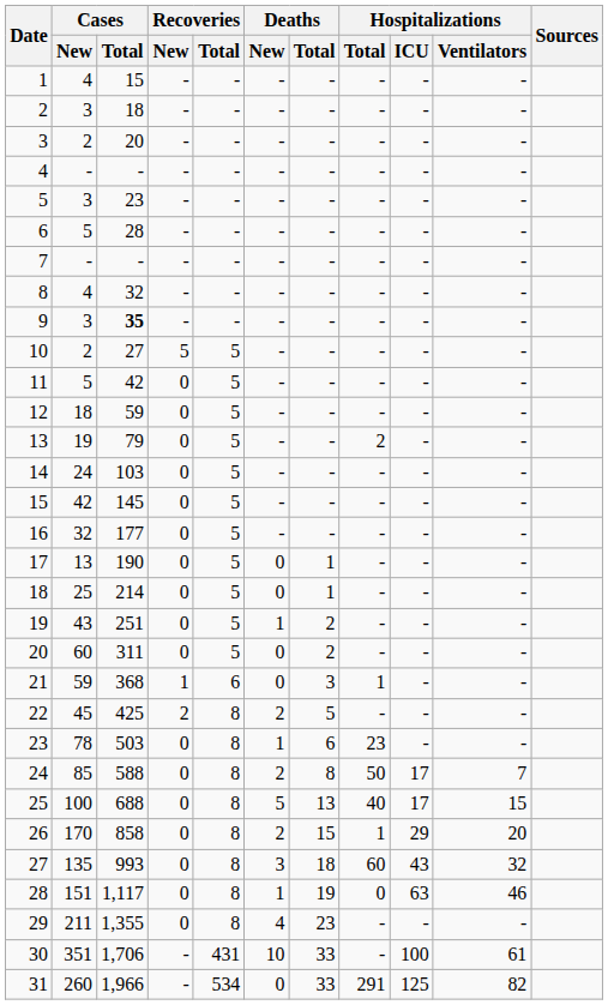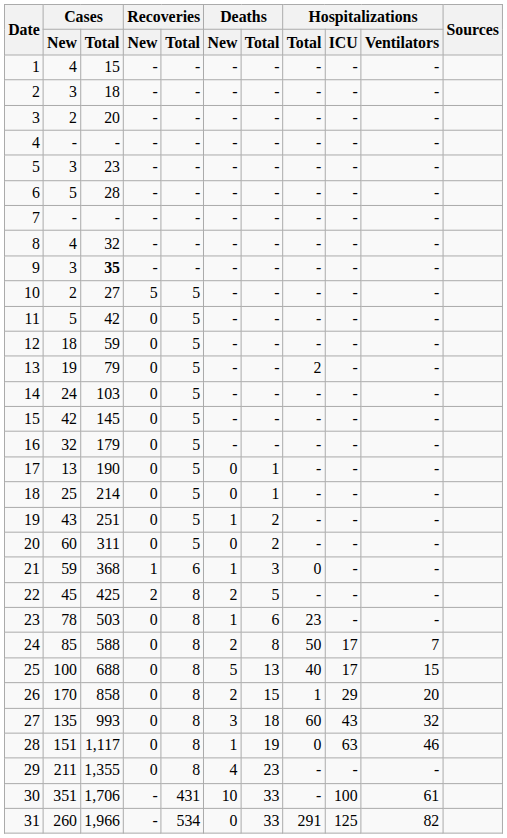 <table class="wikitable sortable mw-collapsible mw-collapsed sticky-header-multi sort-under" style="text-align:right;">
 <tr>
 <th rowspan=2>Date</th>
 <th colspan=2>Cases</th>
 <th colspan=2>Recoveries</th>
 <th colspan=2>Deaths</th>
 <th colspan=3>Hospitalizations</th>
 <th rowspan=2 class="unsortable">Sources</th>
 </tr>
 <tr>
 <th>New</th>
 <th>Total</th>
 <th>New</th>
 <th>Total</th>
 <th>New</th>
 <th>Total</th>
 <th>Total</th>
 <th>ICU</th>
 <th>Ventilators</th>
 </tr>
 <tr>
 <td>1</td>
 <td>4</td>
 <td>15</td>
 <td>-</td>
 <td>-</td>
 <td>-</td>
 <td>-</td>
 <td>-</td>
 <td>-</td>
 <td>-</td>
 <td></td>
 </tr>
 <tr>
 <td>2</td>
 <td>3</td>
 <td>18</td>
 <td>-</td>
 <td>-</td>
 <td>-</td>
 <td>-</td>
 <td>-</td>
 <td>-</td>
 <td>-</td>
 <td></td>
 </tr>
 <tr>
 <td>3</td>
 <td>2</td>
 <td>20</td>
 <td>-</td>
 <td>-</td>
 <td>-</td>
 <td>-</td>
 <td>-</td>
 <td>-</td>
 <td>-</td>
 <td></td>
 </tr>
 <tr>
 <td>4</td>
 <td>-</td>
 <td>-</td>
 <td>-</td>
 <td>-</td>
 <td>-</td>
 <td>-</td>
 <td>-</td>
 <td>-</td>
 <td>-</td>
 <td></td>
 </tr>
 <tr>
 <td>5</td>
 <td>3</td>
 <td>23</td>
 <td>-</td>
 <td>-</td>
 <td>-</td>
 <td>-</td>
 <td>-</td>
 <td>-</td>
 <td>-</td>
 <td></td>
 </tr>
 <tr>
 <td>6</td>
 <td>5</td>
 <td>28</td>
 <td>-</td>
 <td>-</td>
 <td>-</td>
 <td>-</td>
 <td>-</td>
 <td>-</td>
 <td>-</td>
 <td></td>
 </tr>
 <tr>
 <td>7</td>
 <td>-</td>
 <td>-</td>
 <td>-</td>
 <td>-</td>
 <td>-</td>
 <td>-</td>
 <td>-</td>
 <td>-</td>
 <td>-</td>
 <td></td>
 </tr>
 <tr>
 <td>8</td>
 <td>4</td>
 <td>32</td>
 <td>-</td>
 <td>-</td>
 <td>-</td>
 <td>-</td>
 <td>-</td>
 <td>-</td>
 <td>-</td>
 <td></td>
 </tr>
 <tr>
 <td>9</td>
 <td>3</td>
 <td><strong>35</strong></td>
 <td>-</td>
 <td>-</td>
 <td>-</td>
 <td>-</td>
 <td>-</td>
 <td>-</td>
 <td>-</td>
 <td></td>
 </tr>
 <tr>
 <td>10</td>
 <td>2</td>
 <td>27</td>
 <td>5</td>
 <td>5</td>
 <td>-</td>
 <td>-</td>
 <td>-</td>
 <td>-</td>
 <td>-</td>
 <td></td>
 </tr>
 <tr>
 <td>11</td>
 <td>5</td>
 <td>42</td>
 <td>0</td>
 <td>5</td>
 <td>-</td>
 <td>-</td>
 <td>-</td>
 <td>-</td>
 <td>-</td>
 <td></td>
 </tr>
 <tr>
 <td>12</td>
 <td>18</td>
 <td>59</td>
 <td>0</td>
 <td>5</td>
 <td>-</td>
 <td>-</td>
 <td>-</td>
 <td>-</td>
 <td>-</td>
 <td></td>
 </tr>
 <tr>
 <td>13</td>
 <td>19</td>
 <td>79</td>
 <td>0</td>
 <td>5</td>
 <td>-</td>
 <td>-</td>
 <td>2</td>
 <td>-</td>
 <td>-</td>
 <td></td>
 </tr>
 <tr>
 <td>14</td>
 <td>24</td>
 <td>103</td>
 <td>0</td>
 <td>5</td>
 <td>-</td>
 <td>-</td>
 <td>-</td>
 <td>-</td>
 <td>-</td>
 <td></td>
 </tr>
 <tr>
 <td>15</td>
 <td>42</td>
 <td>145</td>
 <td>0</td>
 <td>5</td>
 <td>-</td>
 <td>-</td>
 <td>-</td>
 <td>-</td>
 <td>-</td>
 <td></td>
 </tr>
 <tr>
 <td>16</td>
 <td>32</td>
-<td>177</td>
+<td>179</td>
 <td>0</td>
 <td>5</td>
 <td>-</td>
 <td>-</td>
 <td>-</td>
 <td>-</td>
 <td>-</td>
 <td></td>
 </tr>
 <tr>
 <td>17</td>
 <td>13</td>
 <td>190</td>
 <td>0</td>
 <td>5</td>
 <td>0</td>
 <td>1</td>
 <td>-</td>
 <td>-</td>
 <td>-</td>
 <td></td>
 </tr>
 <tr>
 <td>18</td>
 <td>25</td>
 <td>214</td>
 <td>0</td>
 <td>5</td>
 <td>0</td>
 <td>1</td>
 <td>-</td>
 <td>-</td>
 <td>-</td>
 <td></td>
 </tr>
 <tr>
 <td>19</td>
 <td>43</td>
 <td>251</td>
 <td>0</td>
 <td>5</td>
 <td>1</td>
 <td>2</td>
 <td>-</td>
 <td>-</td>
 <td>-</td>
 <td></td>
 </tr>
 <tr>
 <td>20</td>
 <td>60</td>
 <td>311</td>
 <td>0</td>
 <td>5</td>
 <td>0</td>
 <td>2</td>
 <td>-</td>
 <td>-</td>
 <td>-</td>
 <td></td>
 </tr>
 <tr>
 <td>21</td>
 <td>59</td>
 <td>368</td>
 <td>1</td>
 <td>6</td>
+<td>1</td>
+<td>3</td>
 <td>0</td>
-<td>3</td>
-<td>1</td>
 <td>-</td>
 <td>-</td>
 <td></td>
 </tr>
 <tr>
 <td>22</td>
 <td>45</td>
 <td>425</td>
 <td>2</td>
 <td>8</td>
 <td>2</td>
 <td>5</td>
 <td>-</td>
 <td>-</td>
 <td>-</td>
 <td></td>
 </tr>
 <tr>
 <td>23</td>
 <td>78</td>
 <td>503</td>
 <td>0</td>
 <td>8</td>
 <td>1</td>
 <td>6</td>
 <td>23</td>
 <td>-</td>
 <td>-</td>
 <td></td>
 </tr>
 <tr>
 <td>24</td>
 <td>85</td>
 <td>588</td>
 <td>0</td>
 <td>8</td>
 <td>2</td>
 <td>8</td>
 <td>50</td>
 <td>17</td>
 <td>7</td>
 <td></td>
 </tr>
 <tr>
 <td>25</td>
 <td>100</td>
 <td>688</td>
 <td>0</td>
 <td>8</td>
 <td>5</td>
 <td>13</td>
 <td>40</td>
 <td>17</td>
 <td>15</td>
 <td></td>
 </tr>
 <tr>
 <td>26</td>
 <td>170</td>
 <td>858</td>
 <td>0</td>
 <td>8</td>
 <td>2</td>
 <td>15</td>
 <td>1</td>
 <td>29</td>
 <td>20</td>
 <td></td>
 </tr>
 <tr>
 <td>27</td>
 <td>135</td>
 <td>993</td>
 <td>0</td>
 <td>8</td>
 <td>3</td>
 <td>18</td>
 <td>60</td>
 <td>43</td>
 <td>32</td>
 <td></td>
 </tr>
 <tr>
 <td>28</td>
 <td>151</td>
 <td>1,117</td>
 <td>0</td>
 <td>8</td>
 <td>1</td>
 <td>19</td>
 <td>0</td>
 <td>63</td>
 <td>46</td>
 <td></td>
 </tr>
 <tr>
 <td>29</td>
 <td>211</td>
 <td>1,355</td>
 <td>0</td>
 <td>8</td>
 <td>4</td>
 <td>23</td>
 <td>-</td>
 <td>-</td>
 <td>-</td>
 <td></td>
 </tr>
 <tr>
 <td>30</td>
 <td>351</td>
 <td>1,706</td>
 <td>-</td>
 <td>431</td>
 <td>10</td>
 <td>33</td>
 <td>-</td>
 <td>100</td>
 <td>61</td>
 <td></td>
 </tr>
 <tr>
 <td>31</td>
 <td>260</td>
 <td>1,966</td>
 <td>-</td>
 <td>534</td>
 <td>0</td>
 <td>33</td>
 <td>291</td>
 <td>125</td>
 <td>82</td>
 <td></td>
 </tr>
 </table>
